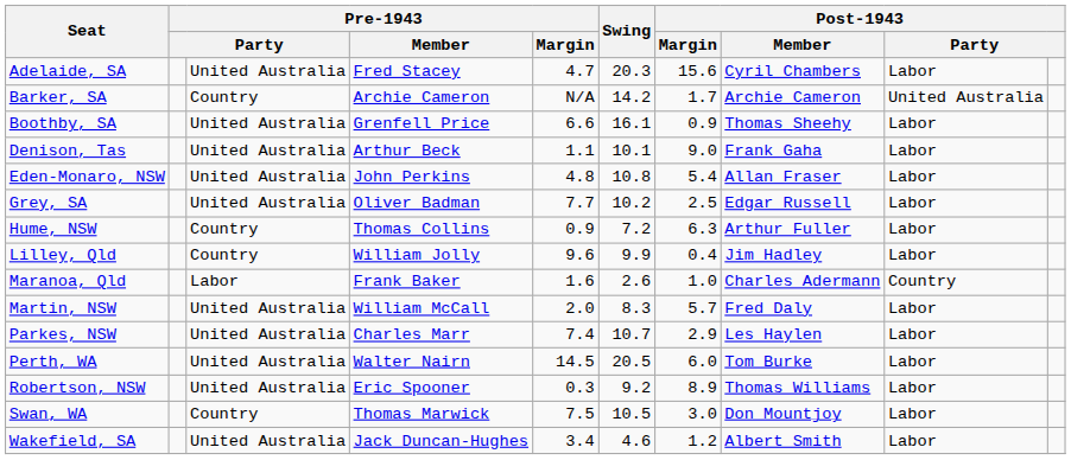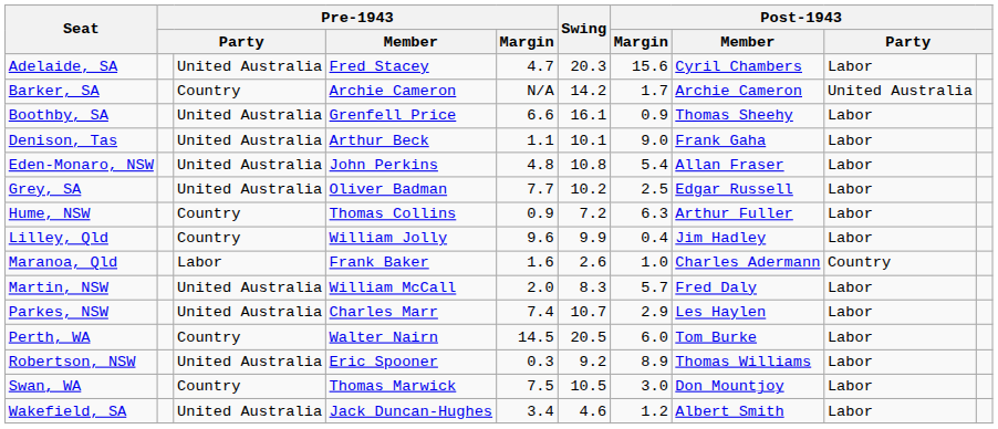 <table class="wikitable">
 <tr>
 <th rowspan="2">Seat</th>
 <th colspan="4">Pre-1943</th>
 <th rowspan="2">Swing</th>
 <th colspan="4">Post-1943</th>
 </tr>
 <tr>
 <th colspan="2">Party</th>
 <th>Member</th>
 <th>Margin</th>
 <th>Margin</th>
 <th>Member</th>
 <th colspan="2">Party</th>
 </tr>
 <tr>
 <td><a href='#'>Adelaide, SA</a></td>
 <td> </td>
 <td>United Australia</td>
 <td><a href='#'>Fred Stacey</a></td>
 <td style="text-align:right;">4.7</td>
 <td style="text-align:right;">20.3</td>
 <td style="text-align:right;">15.6</td>
 <td><a href='#'>Cyril Chambers</a></td>
 <td>Labor</td>
 <td> </td>
 </tr>
 <tr>
 <td><a href='#'>Barker, SA</a></td>
 <td> </td>
 <td>Country</td>
 <td><a href='#'>Archie Cameron</a></td>
 <td style="text-align:right;">N/A</td>
 <td style="text-align:right;">14.2</td>
 <td style="text-align:right;">1.7</td>
 <td><a href='#'>Archie Cameron</a></td>
 <td>United Australia</td>
 <td> </td>
 </tr>
 <tr>
 <td><a href='#'>Boothby, SA</a></td>
 <td> </td>
 <td>United Australia</td>
 <td><a href='#'>Grenfell Price</a></td>
 <td style="text-align:right;">6.6</td>
 <td style="text-align:right;">16.1</td>
 <td style="text-align:right;">0.9</td>
 <td><a href='#'>Thomas Sheehy</a></td>
 <td>Labor</td>
 <td> </td>
 </tr>
 <tr>
 <td><a href='#'>Denison, Tas</a></td>
 <td> </td>
 <td>United Australia</td>
 <td><a href='#'>Arthur Beck</a></td>
 <td style="text-align:right;">1.1</td>
 <td style="text-align:right;">10.1</td>
 <td style="text-align:right;">9.0</td>
 <td><a href='#'>Frank Gaha</a></td>
 <td>Labor</td>
 <td> </td>
 </tr>
 <tr>
 <td><a href='#'>Eden-Monaro, NSW</a></td>
 <td> </td>
 <td>United Australia</td>
 <td><a href='#'>John Perkins</a></td>
 <td style="text-align:right;">4.8</td>
 <td style="text-align:right;">10.8</td>
 <td style="text-align:right;">5.4</td>
 <td><a href='#'>Allan Fraser</a></td>
 <td>Labor</td>
 <td> </td>
 </tr>
 <tr>
 <td><a href='#'>Grey, SA</a></td>
 <td> </td>
 <td>United Australia</td>
 <td><a href='#'>Oliver Badman</a></td>
 <td style="text-align:right;">7.7</td>
 <td style="text-align:right;">10.2</td>
 <td style="text-align:right;">2.5</td>
 <td><a href='#'>Edgar Russell</a></td>
 <td>Labor</td>
 <td> </td>
 </tr>
 <tr>
 <td><a href='#'>Hume, NSW</a></td>
 <td> </td>
 <td>Country</td>
 <td><a href='#'>Thomas Collins</a></td>
 <td style="text-align:right;">0.9</td>
 <td style="text-align:right;">7.2</td>
 <td style="text-align:right;">6.3</td>
 <td><a href='#'>Arthur Fuller</a></td>
 <td>Labor</td>
 <td> </td>
 </tr>
 <tr>
 <td><a href='#'>Lilley, Qld</a></td>
 <td> </td>
 <td>Country</td>
 <td><a href='#'>William Jolly</a></td>
 <td style="text-align:right;">9.6</td>
 <td style="text-align:right;">9.9</td>
 <td style="text-align:right;">0.4</td>
 <td><a href='#'>Jim Hadley</a></td>
 <td>Labor</td>
 <td> </td>
 </tr>
 <tr>
 <td><a href='#'>Maranoa, Qld</a></td>
 <td> </td>
 <td>Labor</td>
 <td><a href='#'>Frank Baker</a></td>
 <td style="text-align:right;">1.6</td>
 <td style="text-align:right;">2.6</td>
 <td style="text-align:right;">1.0</td>
 <td><a href='#'>Charles Adermann</a></td>
 <td>Country</td>
 <td> </td>
 </tr>
 <tr>
 <td><a href='#'>Martin, NSW</a></td>
 <td> </td>
 <td>United Australia</td>
 <td><a href='#'>William McCall</a></td>
 <td style="text-align:right;">2.0</td>
 <td style="text-align:right;">8.3</td>
 <td style="text-align:right;">5.7</td>
 <td><a href='#'>Fred Daly</a></td>
 <td>Labor</td>
 <td> </td>
 </tr>
 <tr>
 <td><a href='#'>Parkes, NSW</a></td>
 <td> </td>
 <td>United Australia</td>
 <td><a href='#'>Charles Marr</a></td>
 <td style="text-align:right;">7.4</td>
 <td style="text-align:right;">10.7</td>
 <td style="text-align:right;">2.9</td>
 <td><a href='#'>Les Haylen</a></td>
 <td>Labor</td>
 <td> </td>
 </tr>
 <tr>
 <td><a href='#'>Perth, WA</a></td>
 <td> </td>
-<td>United Australia</td>
+<td>Country</td>
 <td><a href='#'>Walter Nairn</a></td>
 <td style="text-align:right;">14.5</td>
 <td style="text-align:right;">20.5</td>
 <td style="text-align:right;">6.0</td>
 <td><a href='#'>Tom Burke</a></td>
 <td>Labor</td>
 <td> </td>
 </tr>
 <tr>
 <td><a href='#'>Robertson, NSW</a></td>
 <td> </td>
 <td>United Australia</td>
 <td><a href='#'>Eric Spooner</a></td>
 <td style="text-align:right;">0.3</td>
 <td style="text-align:right;">9.2</td>
 <td style="text-align:right;">8.9</td>
 <td><a href='#'>Thomas Williams</a></td>
 <td>Labor</td>
 <td> </td>
 </tr>
 <tr>
 <td><a href='#'>Swan, WA</a></td>
 <td> </td>
 <td>Country</td>
 <td><a href='#'>Thomas Marwick</a></td>
 <td style="text-align:right;">7.5</td>
 <td style="text-align:right;">10.5</td>
 <td style="text-align:right;">3.0</td>
 <td><a href='#'>Don Mountjoy</a></td>
 <td>Labor</td>
 <td> </td>
 </tr>
 <tr>
 <td><a href='#'>Wakefield, SA</a></td>
 <td> </td>
 <td>United Australia</td>
 <td><a href='#'>Jack Duncan-Hughes</a></td>
 <td style="text-align:right;">3.4</td>
 <td style="text-align:right;">4.6</td>
 <td style="text-align:right;">1.2</td>
 <td><a href='#'>Albert Smith</a></td>
 <td>Labor</td>
 <td> </td>
 </tr>
 <tr>
 </tr>
 </table>
